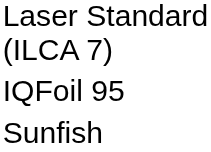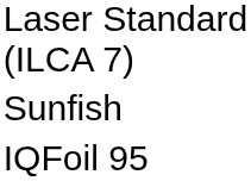 <table>
 <tr>
 <td>Laser Standard<br> (ILCA 7)</td>
+<td></td>
+<td></td>
+<td></td>
+</tr>
+<tr>
+<td>Sunfish</td>
 <td></td>
 <td></td>
 <td></td>
 </tr>
 <tr>
 <td>IQFoil 95</td>
 <td></td>
 <td></td>
 <td></td>
 </tr>
-<tr>
-<td>Sunfish</td>
-<td></td>
-<td></td>
-<td></td>
-</tr>
 </table>
